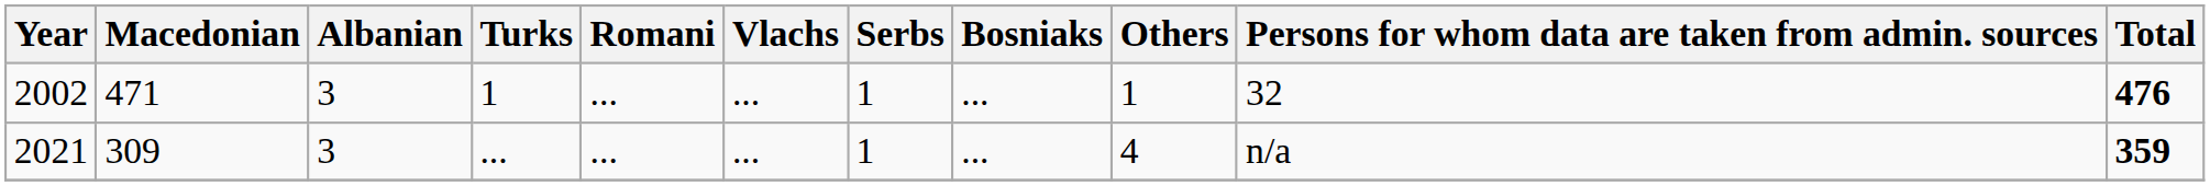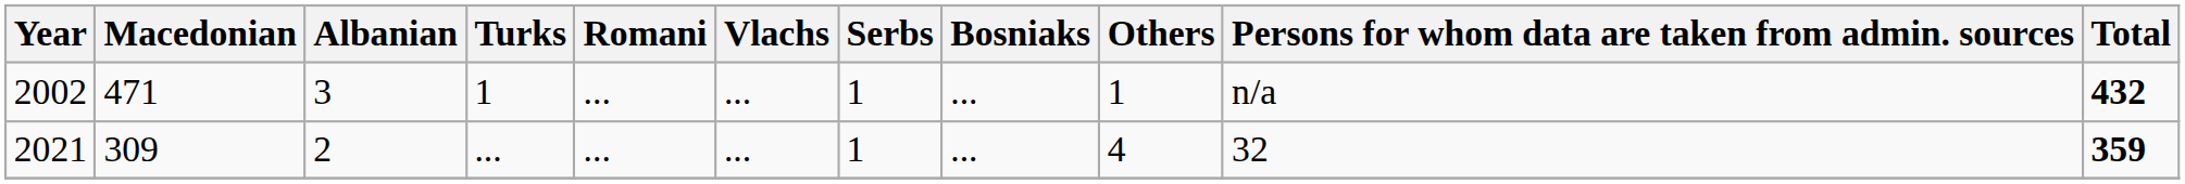 <table class="wikitable">
 <tr>
 <th>Year</th>
 <th>Macedonian</th>
 <th>Albanian</th>
 <th>Turks</th>
 <th>Romani</th>
 <th>Vlachs</th>
 <th>Serbs</th>
 <th>Bosniaks</th>
 <th><abbr>Others</abbr></th>
 <th>Persons for whom data are taken from admin. sources</th>
 <th>Total</th>
 </tr>
 <tr>
 <td>2002</td>
 <td>471</td>
 <td>3</td>
 <td>1</td>
 <td>...</td>
 <td>...</td>
 <td>1</td>
 <td>...</td>
 <td>1</td>
-<td>32</td>
-<td><strong>476</strong></td>
+<td>n/a</td>
+<td><strong>432</strong></td>
 </tr>
 <tr>
 <td>2021</td>
 <td>309</td>
-<td>3</td>
+<td>2</td>
 <td>...</td>
 <td>...</td>
 <td>...</td>
 <td>1</td>
 <td>...</td>
 <td>4</td>
-<td>n/a</td>
+<td>32</td>
 <td><strong>359</strong></td>
 </tr>
 <tr>
 </tr>
 </table>
